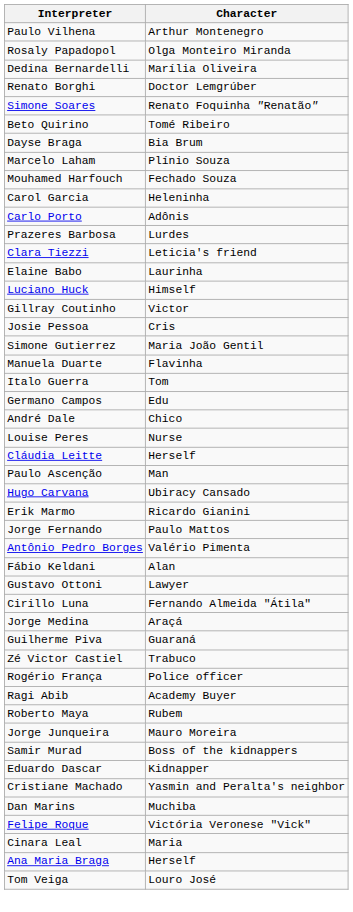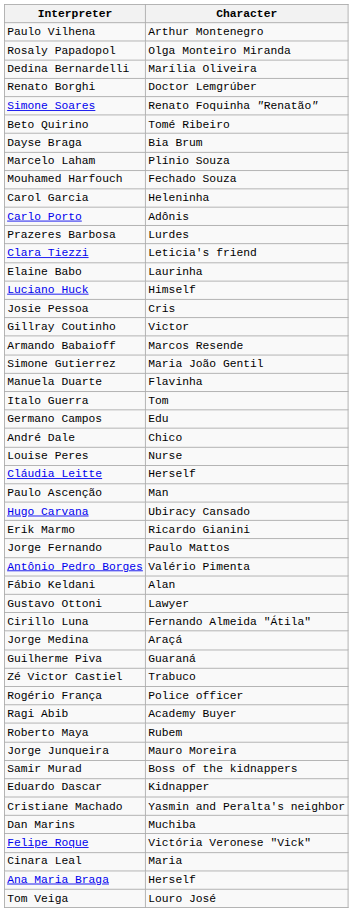 <table class="wikitable sortable">
 <tr>
 <th>Interpreter</th>
 <th>Character</th>
 </tr>
 <tr>
 <td>Paulo Vilhena</td>
 <td>Arthur Montenegro</td>
 </tr>
 <tr>
 <td>Rosaly Papadopol</td>
 <td>Olga Monteiro Miranda</td>
 </tr>
 <tr>
 <td>Dedina Bernardelli</td>
 <td>Marília Oliveira</td>
 </tr>
 <tr>
 <td>Renato Borghi</td>
 <td>Doctor Lemgrúber</td>
 </tr>
 <tr>
 <td><a href='#'>Simone Soares</a></td>
 <td>Renato Foquinha <em>"</em>Renatão<em>"</em></td>
 </tr>
 <tr>
 <td>Beto Quirino</td>
 <td>Tomé Ribeiro</td>
 </tr>
 <tr>
 <td>Dayse Braga</td>
 <td>Bia Brum</td>
 </tr>
 <tr>
 <td>Marcelo Laham</td>
 <td>Plínio Souza</td>
 </tr>
 <tr>
 <td>Mouhamed Harfouch</td>
 <td>Fechado Souza</td>
 </tr>
 <tr>
 <td>Carol Garcia</td>
 <td>Heleninha</td>
 </tr>
 <tr>
 <td><a href='#'>Carlo Porto</a></td>
 <td>Adônis</td>
 </tr>
 <tr>
 <td>Prazeres Barbosa</td>
 <td>Lurdes</td>
 </tr>
 <tr>
 <td><a href='#'>Clara Tiezzi</a></td>
 <td>Leticia's friend</td>
 </tr>
 <tr>
 <td>Elaine Babo</td>
 <td>Laurinha</td>
 </tr>
 <tr>
 <td><a href='#'>Luciano Huck</a></td>
 <td>Himself</td>
 </tr>
 <tr>
+<td>Josie Pessoa</td>
+<td>Cris</td>
+</tr>
+<tr>
 <td>Gillray Coutinho</td>
 <td>Victor</td>
 </tr>
 <tr>
-<td>Josie Pessoa</td>
-<td>Cris</td>
+<td>Armando Babaioff</td>
+<td>Marcos Resende</td>
 </tr>
 <tr>
 <td>Simone Gutierrez</td>
 <td>Maria João Gentil</td>
 </tr>
 <tr>
 <td>Manuela Duarte</td>
 <td>Flavinha</td>
 </tr>
 <tr>
 <td>Italo Guerra</td>
 <td>Tom</td>
 </tr>
 <tr>
 <td>Germano Campos</td>
 <td>Edu</td>
 </tr>
 <tr>
 <td>André Dale</td>
 <td>Chico</td>
 </tr>
 <tr>
 <td>Louise Peres</td>
 <td>Nurse</td>
 </tr>
 <tr>
 <td><a href='#'>Cláudia Leitte</a></td>
 <td>Herself</td>
 </tr>
 <tr>
 <td>Paulo Ascenção</td>
 <td>Man</td>
 </tr>
 <tr>
 <td><a href='#'>Hugo Carvana</a></td>
 <td>Ubiracy Cansado</td>
 </tr>
 <tr>
 <td>Erik Marmo</td>
 <td>Ricardo Gianini</td>
 </tr>
 <tr>
 <td>Jorge Fernando</td>
 <td>Paulo Mattos</td>
 </tr>
 <tr>
 <td><a href='#'>Antônio Pedro Borges</a></td>
 <td>Valério Pimenta</td>
 </tr>
 <tr>
 <td>Fábio Keldani</td>
 <td>Alan</td>
 </tr>
 <tr>
 <td>Gustavo Ottoni</td>
 <td>Lawyer</td>
 </tr>
 <tr>
 <td>Cirillo Luna</td>
 <td>Fernando Almeida "Átila"</td>
 </tr>
 <tr>
 <td>Jorge Medina</td>
 <td>Araçá</td>
 </tr>
 <tr>
 <td>Guilherme Piva</td>
 <td>Guaraná</td>
 </tr>
 <tr>
 <td>Zé Victor Castiel</td>
 <td>Trabuco</td>
 </tr>
 <tr>
 <td>Rogério França</td>
 <td>Police officer</td>
 </tr>
 <tr>
 <td>Ragi Abib</td>
 <td>Academy Buyer</td>
 </tr>
 <tr>
 <td>Roberto Maya</td>
 <td>Rubem</td>
 </tr>
 <tr>
 <td>Jorge Junqueira</td>
 <td>Mauro Moreira</td>
 </tr>
 <tr>
 <td>Samir Murad</td>
 <td>Boss of the kidnappers</td>
 </tr>
 <tr>
 <td>Eduardo Dascar</td>
 <td>Kidnapper</td>
 </tr>
 <tr>
 <td>Cristiane Machado</td>
 <td>Yasmin and Peralta's neighbor</td>
 </tr>
 <tr>
 <td>Dan Marins</td>
 <td>Muchiba</td>
 </tr>
 <tr>
 <td><a href='#'>Felipe Roque</a></td>
 <td>Victória Veronese "Vick"</td>
 </tr>
 <tr>
 <td>Cinara Leal</td>
 <td>Maria</td>
 </tr>
 <tr>
 <td><a href='#'>Ana Maria Braga</a></td>
 <td>Herself</td>
 </tr>
 <tr>
 <td>Tom Veiga</td>
 <td>Louro José</td>
 </tr>
 </table>
